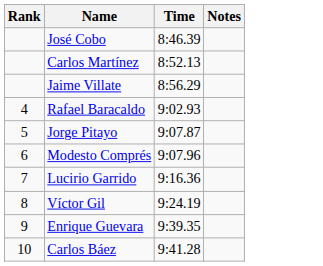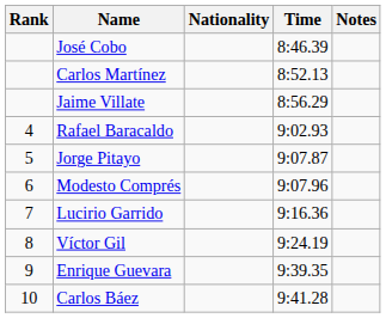 <table class="wikitable sortable" style="text-align:center;font-size:95%">
 <tr>
 <th>Rank</th>
 <th>Name</th>
+<th>Nationality</th>
 <th>Time</th>
 <th>Notes</th>
 </tr>
 <tr>
 <td></td>
 <td align=left><a href='#'>José Cobo</a></td>
+<td align=left></td>
 <td>8:46.39</td>
 <td></td>
 </tr>
 <tr>
 <td></td>
 <td align=left><a href='#'>Carlos Martínez</a></td>
+<td align=left></td>
 <td>8:52.13</td>
 <td></td>
 </tr>
 <tr>
 <td></td>
 <td align=left><a href='#'>Jaime Villate</a></td>
+<td align=left></td>
 <td>8:56.29</td>
 <td></td>
 </tr>
 <tr>
 <td>4</td>
 <td align=left><a href='#'>Rafael Baracaldo</a></td>
+<td align=left></td>
 <td>9:02.93</td>
 <td></td>
 </tr>
 <tr>
 <td>5</td>
 <td align=left><a href='#'>Jorge Pitayo</a></td>
+<td align=left></td>
 <td>9:07.87</td>
 <td></td>
 </tr>
 <tr>
 <td>6</td>
 <td align=left><a href='#'>Modesto Comprés</a></td>
+<td align=left></td>
 <td>9:07.96</td>
 <td></td>
 </tr>
 <tr>
 <td>7</td>
 <td align=left><a href='#'>Lucirio Garrido</a></td>
+<td align=left></td>
 <td>9:16.36</td>
 <td></td>
 </tr>
 <tr>
 <td>8</td>
 <td align=left><a href='#'>Víctor Gil</a></td>
+<td align=left></td>
 <td>9:24.19</td>
 <td></td>
 </tr>
 <tr>
 <td>9</td>
 <td align=left><a href='#'>Enrique Guevara</a></td>
+<td align=left></td>
 <td>9:39.35</td>
 <td></td>
 </tr>
 <tr>
 <td>10</td>
 <td align=left><a href='#'>Carlos Báez</a></td>
+<td align=left></td>
 <td>9:41.28</td>
 <td></td>
 </tr>
 </table>
